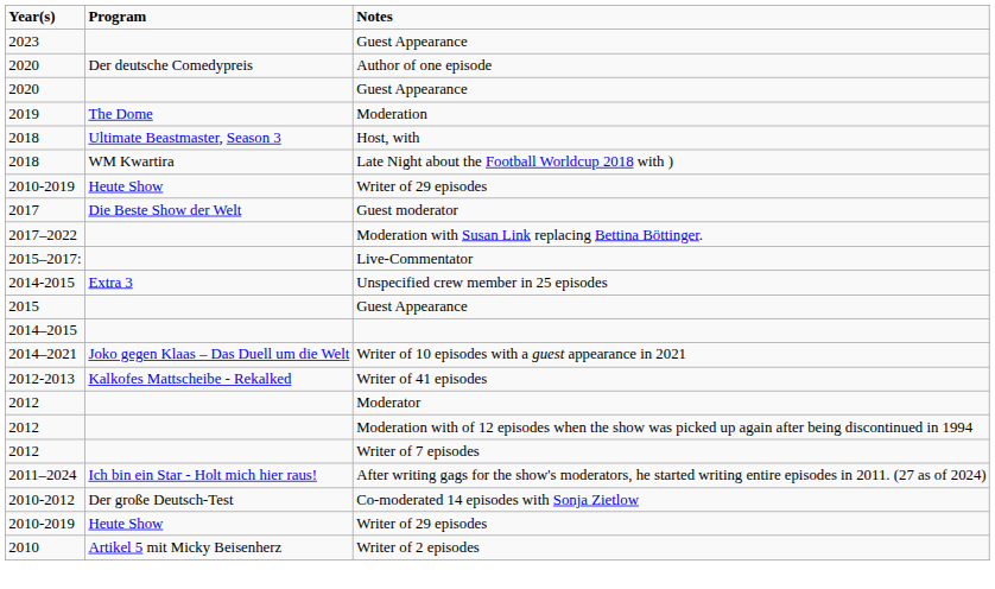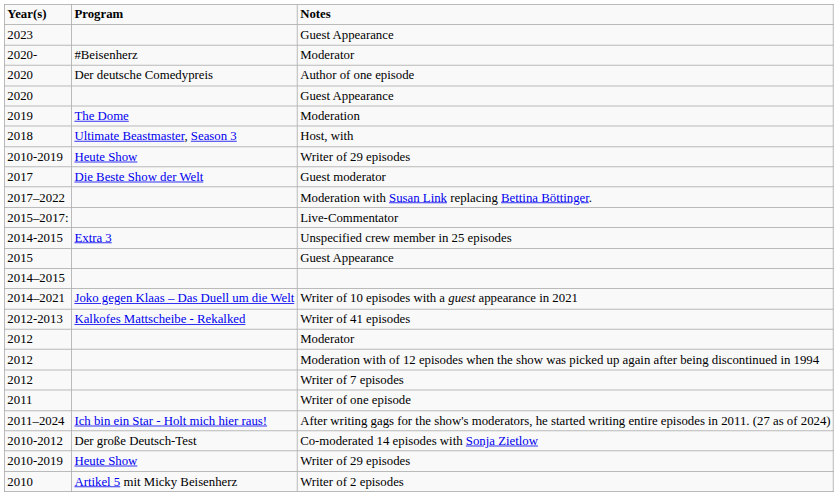 <table class="wikitable">
 <tr>
 <td><strong>Year(s)</strong></td>
 <td><strong>Program</strong></td>
 <td><strong>Notes</strong></td>
 </tr>
 <tr>
 <td>2023</td>
 <td></td>
 <td>Guest Appearance</td>
+</tr>
+<tr>
+<td>2020-</td>
+<td>#Beisenherz</td>
+<td>Moderator</td>
 </tr>
 <tr>
 <td>2020</td>
 <td>Der deutsche Comedypreis</td>
 <td>Author of one episode</td>
 </tr>
 <tr>
 <td>2020</td>
 <td></td>
 <td>Guest Appearance</td>
 </tr>
 <tr>
 <td>2019</td>
 <td><a href='#'>The Dome</a></td>
 <td>Moderation</td>
 </tr>
 <tr>
 <td>2018</td>
 <td><a href='#'>Ultimate Beastmaster</a>, <a href='#'>Season 3</a></td>
 <td>Host, with </td>
-</tr>
-<tr>
-<td>2018</td>
-<td>WM Kwartira</td>
-<td>Late Night about the <a href='#'>Football Worldcup 2018</a> with )</td>
 </tr>
 <tr>
 <td>2010-2019</td>
 <td><a href='#'>Heute Show</a></td>
 <td>Writer of 29 episodes</td>
 </tr>
 <tr>
 <td>2017</td>
 <td><a href='#'>Die Beste Show der Welt</a></td>
 <td>Guest moderator</td>
 </tr>
 <tr>
 <td>2017–2022</td>
 <td></td>
 <td>Moderation with <a href='#'>Susan Link</a> replacing <a href='#'>Bettina Böttinger</a>.</td>
 </tr>
 <tr>
 <td>2015–2017:</td>
 <td></td>
 <td>Live-Commentator</td>
 </tr>
 <tr>
 <td>2014-2015</td>
 <td><a href='#'>Extra 3</a></td>
 <td>Unspecified crew member in 25 episodes</td>
 </tr>
 <tr>
 <td>2015</td>
 <td></td>
 <td>Guest Appearance</td>
 </tr>
 <tr>
 <td>2014–2015</td>
 <td></td>
 <td></td>
 </tr>
 <tr>
 <td>2014–2021</td>
 <td><a href='#'>Joko gegen Klaas – Das Duell um die Welt</a></td>
 <td>Writer of 10 episodes with a <em>guest</em> appearance in 2021</td>
 </tr>
 <tr>
 <td>2012-2013</td>
 <td><a href='#'>Kalkofes Mattscheibe - Rekalked</a></td>
 <td>Writer of 41 episodes</td>
 </tr>
 <tr>
 <td>2012</td>
 <td></td>
 <td>Moderator</td>
 </tr>
 <tr>
 <td>2012</td>
 <td></td>
 <td>Moderation with  of 12 episodes when the show was picked up again after being discontinued in 1994</td>
 </tr>
 <tr>
 <td>2012</td>
 <td></td>
 <td>Writer of 7 episodes</td>
 </tr>
 <tr>
+<td>2011</td>
+<td></td>
+<td>Writer of one episode</td>
+</tr>
+<tr>
 <td>2011–2024</td>
 <td><a href='#'>Ich bin ein Star - Holt mich hier raus!</a></td>
 <td>After writing gags for the show's moderators, he started writing entire episodes in 2011. (27 as of 2024)</td>
 </tr>
 <tr>
 <td>2010-2012</td>
 <td>Der große Deutsch-Test</td>
 <td>Co-moderated 14 episodes with <a href='#'>Sonja Zietlow</a></td>
 </tr>
 <tr>
 <td>2010-2019</td>
 <td><a href='#'>Heute Show</a></td>
 <td>Writer of 29 episodes</td>
 </tr>
 <tr>
 <td>2010</td>
 <td><a href='#'>Artikel 5</a> mit Micky Beisenherz</td>
 <td>Writer of 2 episodes</td>
 </tr>
 </table>
